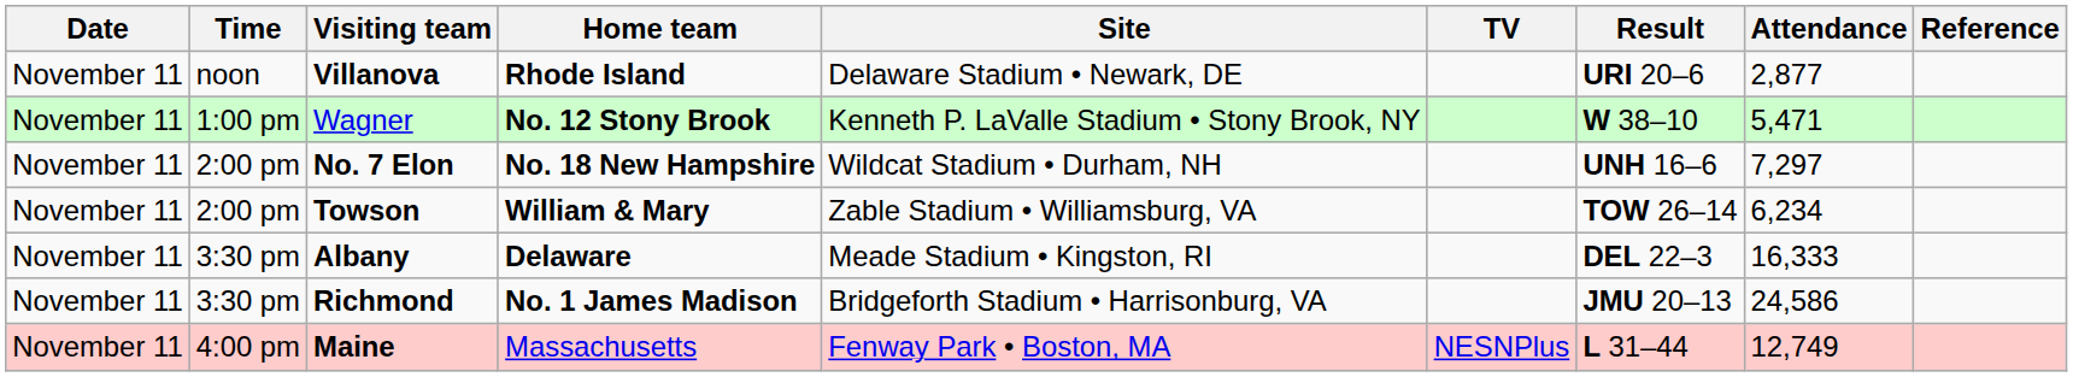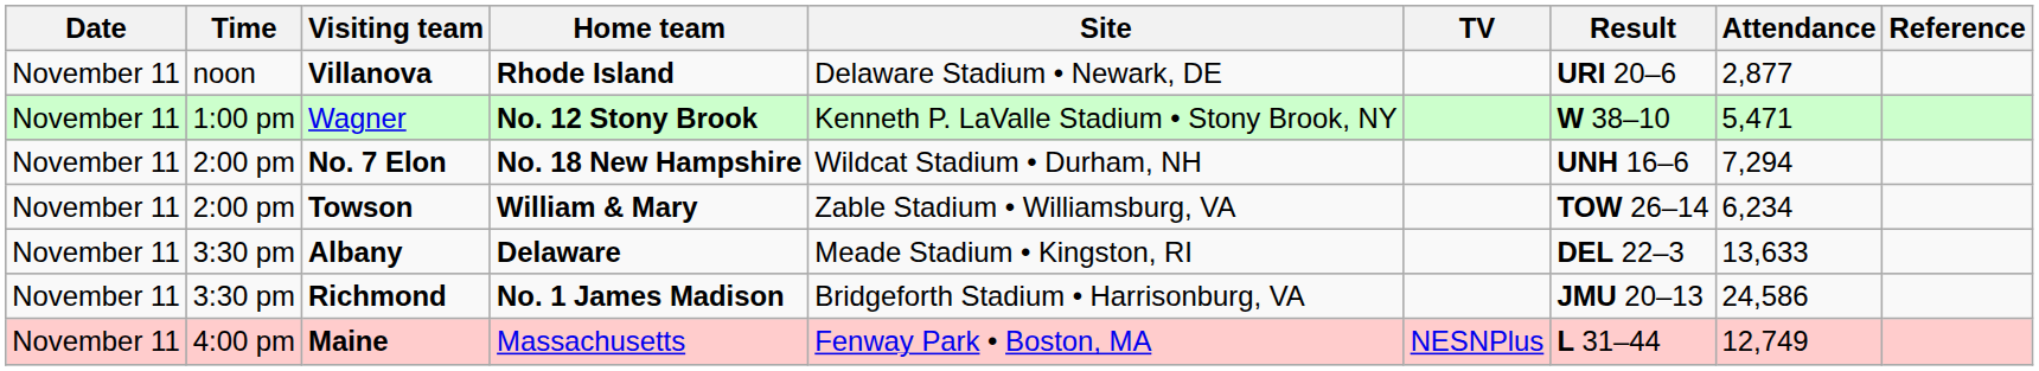 <table class="wikitable" style="font-size:95%;">
 <tr>
 <th>Date</th>
 <th>Time</th>
 <th>Visiting team</th>
 <th>Home team</th>
 <th>Site</th>
 <th>TV</th>
 <th>Result</th>
 <th>Attendance</th>
 <th class="unsortable">Reference</th>
 </tr>
 <tr bgcolor=>
 <td>November 11</td>
 <td>noon</td>
 <td><strong>Villanova</strong></td>
 <td><strong>Rhode Island</strong></td>
 <td>Delaware Stadium • Newark, DE</td>
 <td></td>
 <td><strong>URI</strong> 20–6</td>
 <td>2,877</td>
 <td></td>
 </tr>
 <tr bgcolor=ccffcc>
 <td>November 11</td>
 <td>1:00 pm</td>
 <td><a href='#'>Wagner</a></td>
 <td><strong>No. 12 Stony Brook</strong></td>
 <td>Kenneth P. LaValle Stadium • Stony Brook, NY</td>
 <td></td>
 <td><strong>W</strong> 38–10</td>
 <td>5,471</td>
 <td></td>
 </tr>
 <tr bgcolor=>
 <td>November 11</td>
 <td>2:00 pm</td>
 <td><strong>No. 7 Elon</strong></td>
 <td><strong>No. 18 New Hampshire</strong></td>
 <td>Wildcat Stadium • Durham, NH</td>
 <td></td>
 <td><strong>UNH</strong> 16–6</td>
-<td>7,297</td>
+<td>7,294</td>
 <td></td>
 </tr>
 <tr bgcolor=>
 <td>November 11</td>
 <td>2:00 pm</td>
 <td><strong>Towson</strong></td>
 <td><strong>William & Mary</strong></td>
 <td>Zable Stadium • Williamsburg, VA</td>
 <td></td>
 <td><strong>TOW</strong> 26–14</td>
 <td>6,234</td>
 <td></td>
 </tr>
 <tr bgcolor=>
 <td>November 11</td>
 <td>3:30 pm</td>
 <td><strong>Albany</strong></td>
 <td><strong>Delaware</strong></td>
 <td>Meade Stadium • Kingston, RI</td>
 <td></td>
 <td><strong>DEL</strong> 22–3</td>
-<td>16,333</td>
+<td>13,633</td>
 <td></td>
 </tr>
 <tr bgcolor=>
 <td>November 11</td>
 <td>3:30 pm</td>
 <td><strong>Richmond</strong></td>
 <td><strong>No. 1 James Madison</strong></td>
 <td>Bridgeforth Stadium • Harrisonburg, VA</td>
 <td></td>
 <td><strong>JMU</strong> 20–13</td>
 <td>24,586</td>
 <td></td>
 </tr>
 <tr bgcolor=ffcccc>
 <td>November 11</td>
 <td>4:00 pm</td>
 <td><strong>Maine</strong></td>
 <td><a href='#'>Massachusetts</a></td>
 <td><a href='#'>Fenway Park</a> • <a href='#'>Boston, MA</a></td>
 <td><a href='#'>NESNPlus</a></td>
 <td><strong>L</strong> 31–44</td>
 <td>12,749</td>
 <td></td>
 </tr>
 </table>
